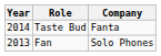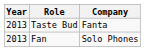 <table class="wikitable">
 <tr>
 <th>Year</th>
 <th>Role</th>
 <th>Company</th>
 </tr>
 <tr>
-<td>2014</td>
+<td>2013</td>
 <td>Taste Bud</td>
 <td>Fanta</td>
 </tr>
 <tr>
 <td>2013</td>
 <td>Fan</td>
 <td>Solo Phones</td>
 </tr>
 </table>
